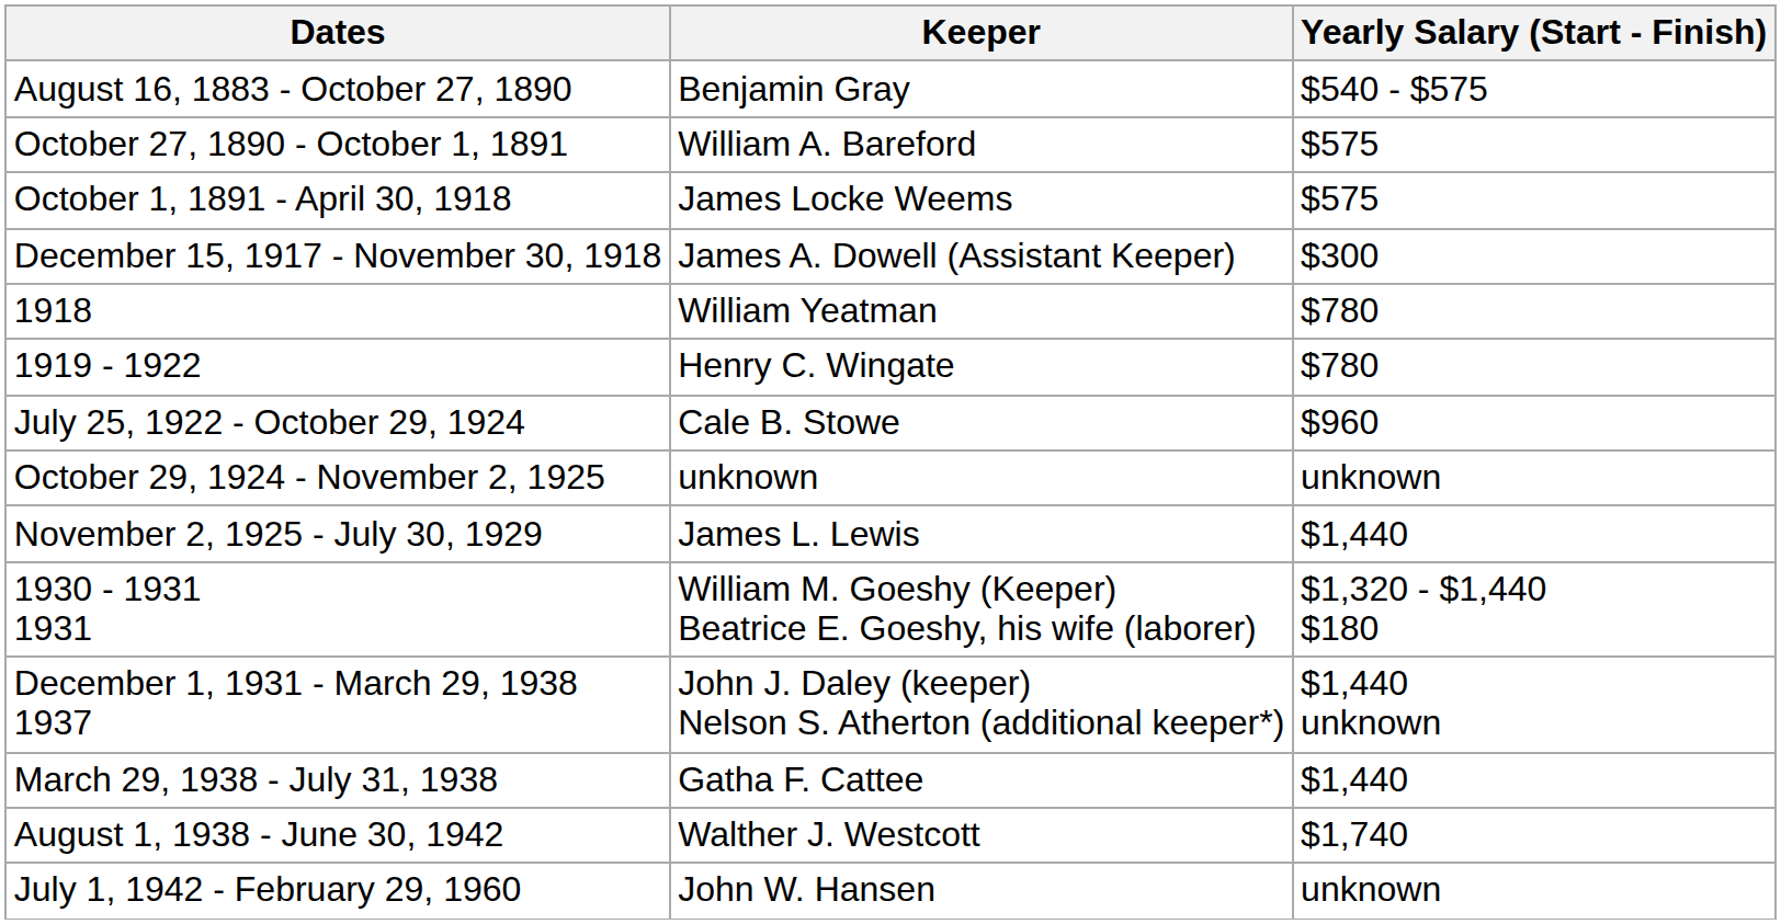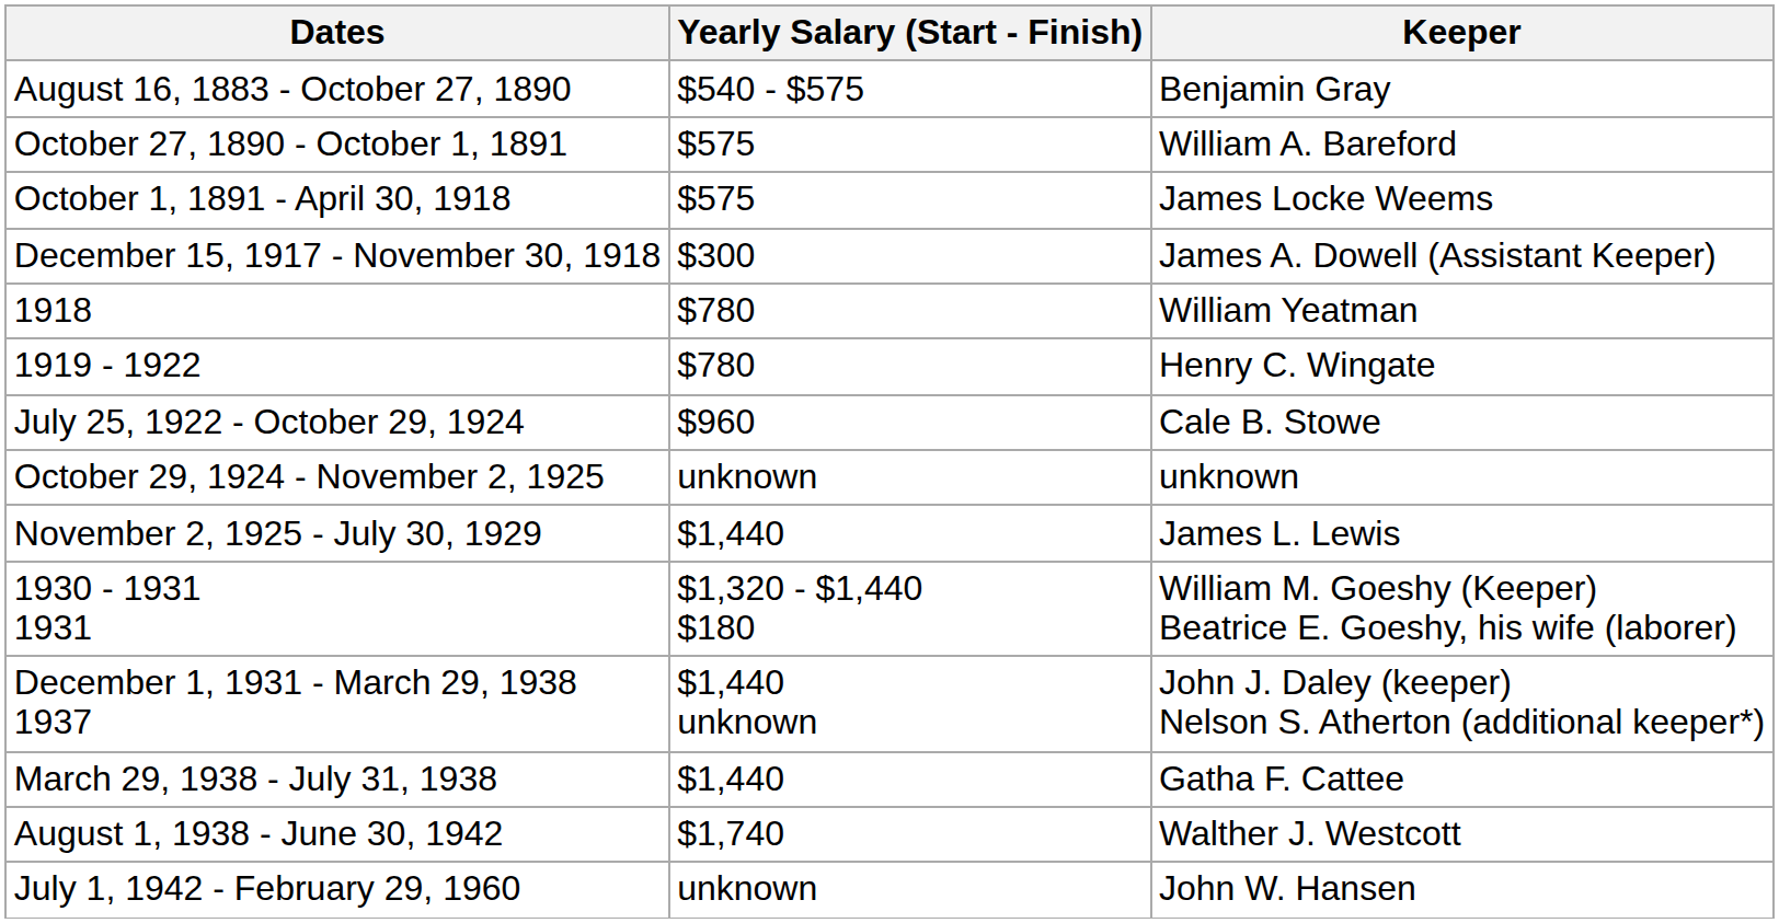 <table class="wikitable" style="margin-left: auto; margin-right: auto; border: none;background: white">
 <tr>
 <th>Dates</th>
+<th>Yearly Salary (Start - Finish)</th>
 <th>Keeper</th>
-<th>Yearly Salary (Start - Finish)</th>
 </tr>
 <tr>
 <td>August 16, 1883 - October 27, 1890</td>
+<td>$540 - $575</td>
 <td>Benjamin Gray</td>
-<td>$540 - $575</td>
 </tr>
 <tr>
 <td>October 27, 1890 - October 1, 1891</td>
+<td>$575</td>
 <td>William A. Bareford</td>
-<td>$575</td>
 </tr>
 <tr>
 <td>October 1, 1891 - April 30, 1918</td>
+<td>$575</td>
 <td>James Locke Weems</td>
-<td>$575</td>
 </tr>
 <tr>
 <td>December 15, 1917 - November 30, 1918</td>
+<td>$300</td>
 <td>James A. Dowell (Assistant Keeper)</td>
-<td>$300</td>
 </tr>
 <tr>
 <td>1918</td>
+<td>$780</td>
 <td>William Yeatman</td>
-<td>$780</td>
 </tr>
 <tr>
 <td>1919 - 1922</td>
+<td>$780</td>
 <td>Henry C. Wingate</td>
-<td>$780</td>
 </tr>
 <tr>
 <td>July 25, 1922 - October 29, 1924</td>
+<td>$960</td>
 <td>Cale B. Stowe</td>
-<td>$960</td>
 </tr>
 <tr>
 <td>October 29, 1924 - November 2, 1925</td>
 <td>unknown</td>
 <td>unknown</td>
 </tr>
 <tr>
 <td>November 2, 1925 - July 30, 1929</td>
+<td>$1,440</td>
 <td>James L. Lewis</td>
-<td>$1,440</td>
 </tr>
 <tr>
 <td>1930 - 1931<br>1931</td>
+<td>$1,320 - $1,440<br>$180</td>
 <td>William M. Goeshy (Keeper)<br> Beatrice E. Goeshy, his wife (laborer)</td>
-<td>$1,320 - $1,440<br>$180</td>
 </tr>
 <tr>
 <td>December 1, 1931 - March 29, 1938<br>1937</td>
+<td>$1,440<br>unknown</td>
 <td>John J. Daley (keeper)<br>Nelson S. Atherton (additional keeper*)</td>
-<td>$1,440<br>unknown</td>
 </tr>
 <tr>
 <td>March 29, 1938 - July 31, 1938</td>
+<td>$1,440</td>
 <td>Gatha F. Cattee</td>
-<td>$1,440</td>
 </tr>
 <tr>
 <td>August 1, 1938 - June 30, 1942</td>
+<td>$1,740</td>
 <td>Walther J. Westcott</td>
-<td>$1,740</td>
 </tr>
 <tr>
 <td>July 1, 1942 - February 29, 1960</td>
+<td>unknown</td>
 <td>John W. Hansen</td>
-<td>unknown</td>
 </tr>
 </table>
